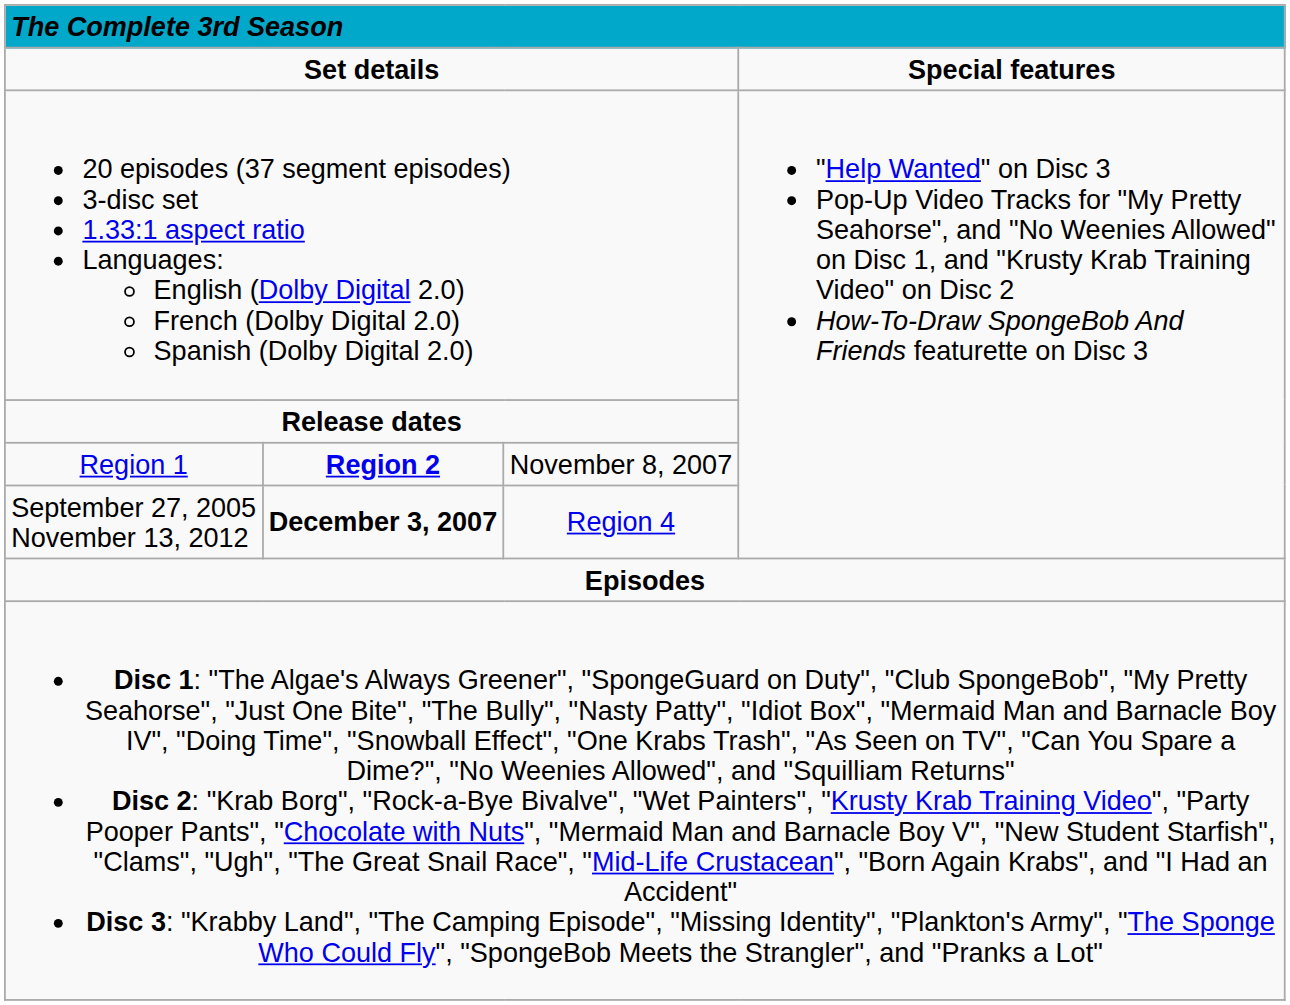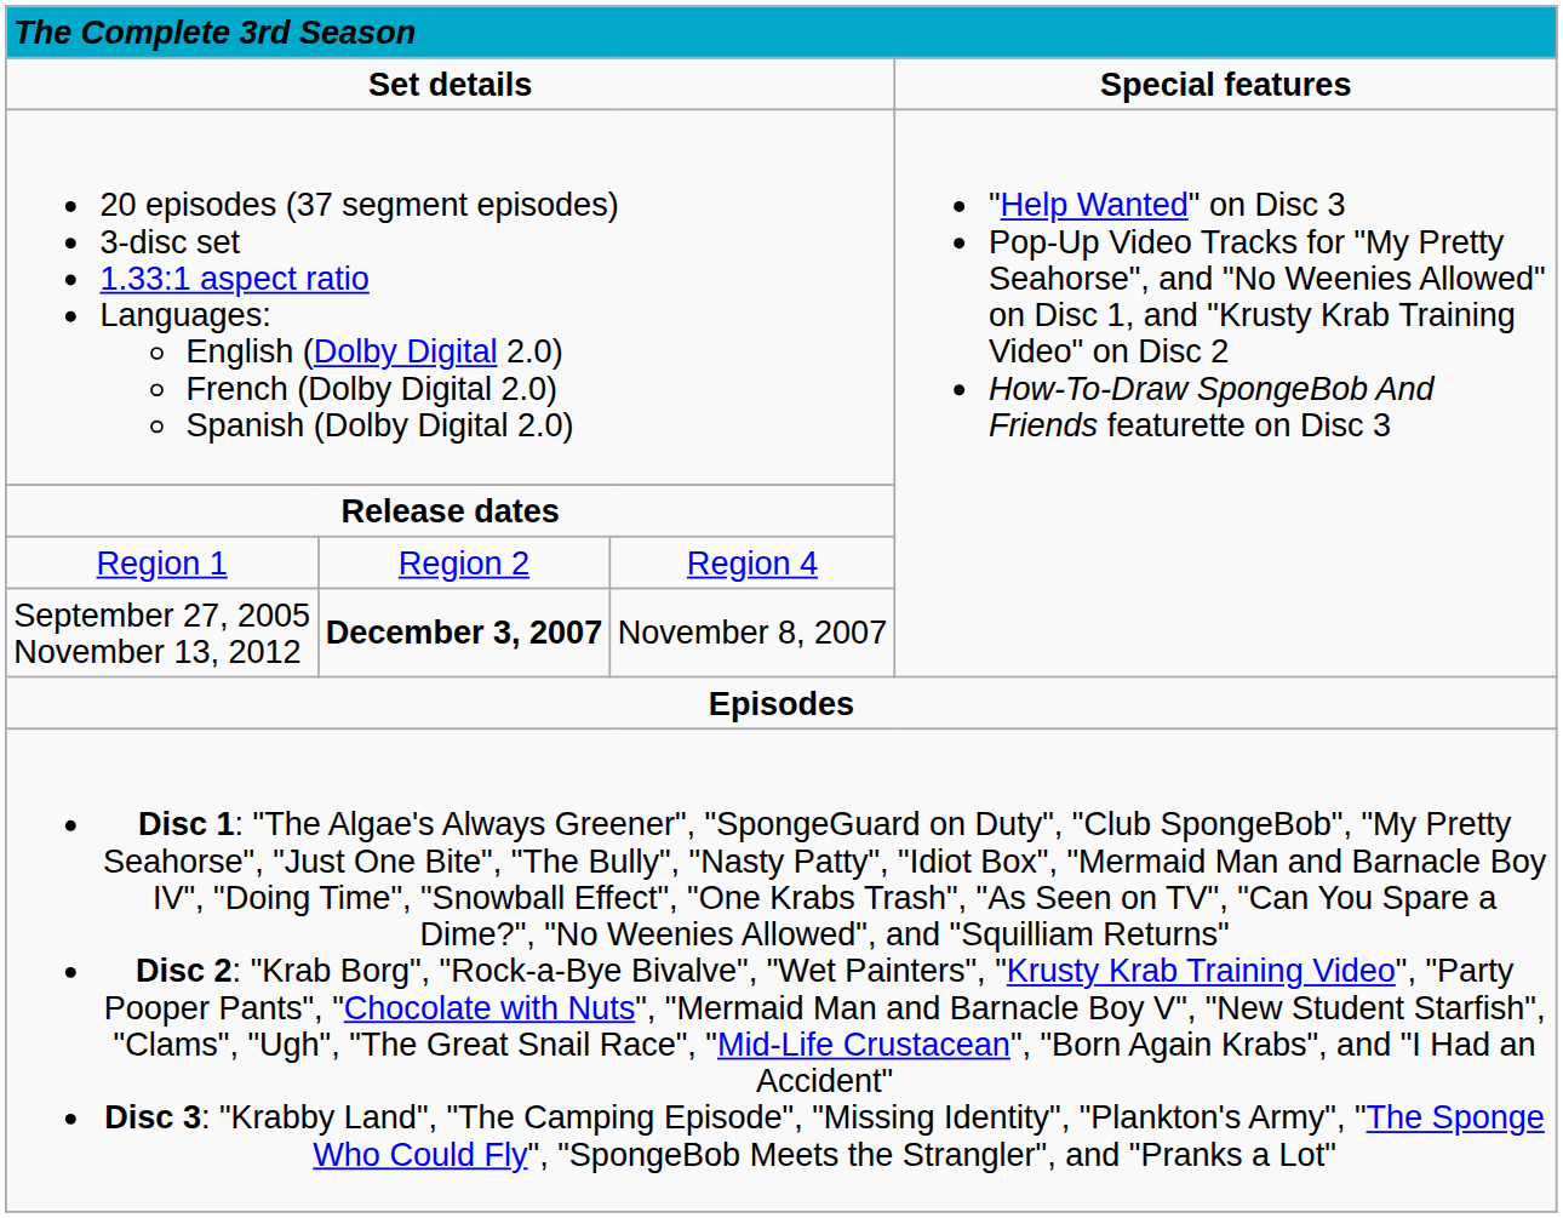 <table class="wikitable" style="font-size: 95%;">
 <tr style="background:#01A8CA; color:#000;">
 <td colspan="4"><strong><em>The Complete 3rd Season</em></strong></td>
 </tr>
 <tr valign="top">
 <td style="text-align:center; width:400px;" colspan="3"><strong>Set details</strong></td>
 <td style="width:300px; text-align:center;"><strong>Special features</strong></td>
 </tr>
 <tr valign="top">
 <td colspan="3" style="text-align:left; width:400px;"><br><ul><li>20 episodes (37 segment episodes)</li><li>3-disc set</li><li><a href='#'>1.33:1 aspect ratio</a></li><li>Languages:<ul><li>English (<a href='#'>Dolby Digital</a> 2.0)</li><li>French (Dolby Digital 2.0)</li><li>Spanish (Dolby Digital 2.0)</li></ul></li></ul></td>
 <td rowspan="4" style="text-align:left; width:300px;"><br><ul><li>"<a href='#'>Help Wanted</a>" on Disc 3</li><li>Pop-Up Video Tracks for "My Pretty Seahorse", and "No Weenies Allowed" on Disc 1, and "Krusty Krab Training Video" on Disc 2</li><li><em>How-To-Draw SpongeBob And Friends</em> featurette on Disc 3</li></ul></td>
 </tr>
 <tr>
 <td colspan="3" style="text-align:center;"><strong>Release dates</strong></td>
 </tr>
 <tr>
 <td style="text-align:center;"><a href='#'>Region 1</a></td>
-<td style="text-align:center;"><strong><a href='#'>Region 2</a></strong></td>
-<td>November 8, 2007</td>
+<td style="text-align:center;"><a href='#'>Region 2</a></td>
+<td style="text-align:center;"><a href='#'>Region 4</a></td>
 </tr>
 <tr>
 <td>September 27, 2005<br>November 13, 2012</td>
 <td><strong>December 3, 2007</strong></td>
-<td style="text-align:center;"><a href='#'>Region 4</a></td>
+<td>November 8, 2007</td>
 </tr>
 <tr>
 <td style="text-align:center; width:400px;" colspan="4"><strong>Episodes</strong></td>
 </tr>
 <tr>
 <td style="text-align:center; width:400px;" colspan="4"><br><ul><li><strong>Disc 1</strong>: "The Algae's Always Greener", "SpongeGuard on Duty", "Club SpongeBob", "My Pretty Seahorse", "Just One Bite", "The Bully", "Nasty Patty", "Idiot Box", "Mermaid Man and Barnacle Boy IV", "Doing Time", "Snowball Effect", "One Krabs Trash", "As Seen on TV", "Can You Spare a Dime?", "No Weenies Allowed", and "Squilliam Returns"</li><li><strong>Disc 2</strong>: "Krab Borg", "Rock-a-Bye Bivalve", "Wet Painters", "<a href='#'>Krusty Krab Training Video</a>", "Party Pooper Pants", "<a href='#'>Chocolate with Nuts</a>", "Mermaid Man and Barnacle Boy V", "New Student Starfish", "Clams", "Ugh", "The Great Snail Race", "<a href='#'>Mid-Life Crustacean</a>", "Born Again Krabs", and "I Had an Accident"</li><li><strong>Disc 3</strong>: "Krabby Land", "The Camping Episode", "Missing Identity", "Plankton's Army", "<a href='#'>The Sponge Who Could Fly</a>", "SpongeBob Meets the Strangler", and "Pranks a Lot"</li></ul></td>
 </tr>
 </table>
